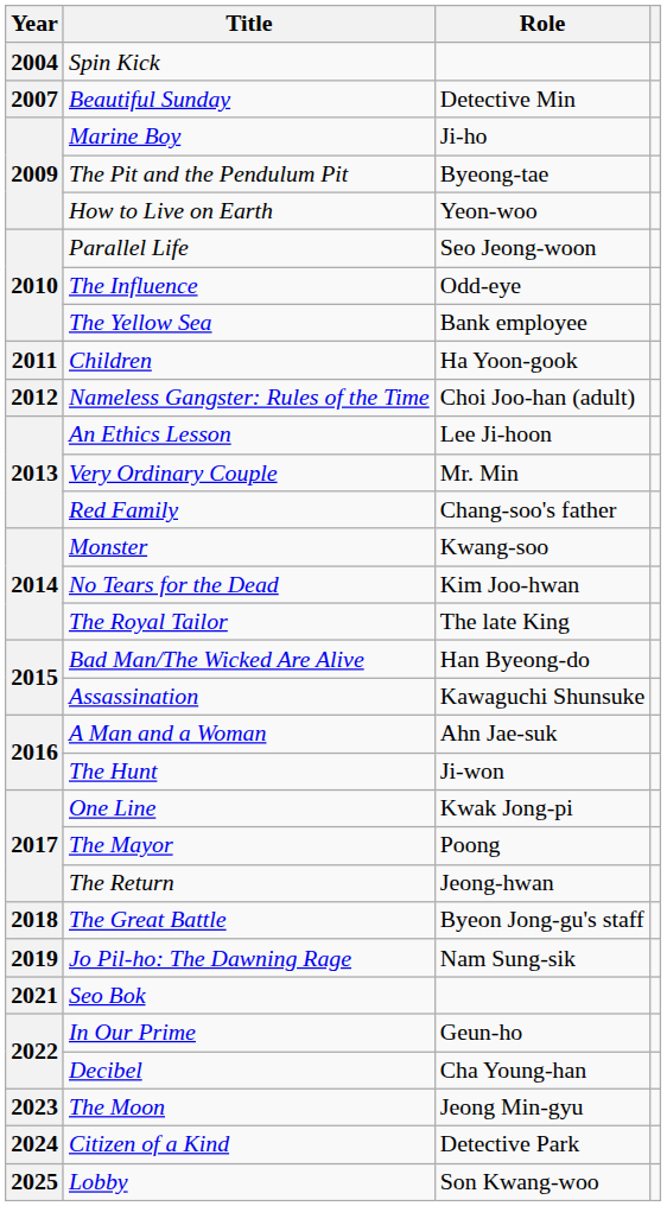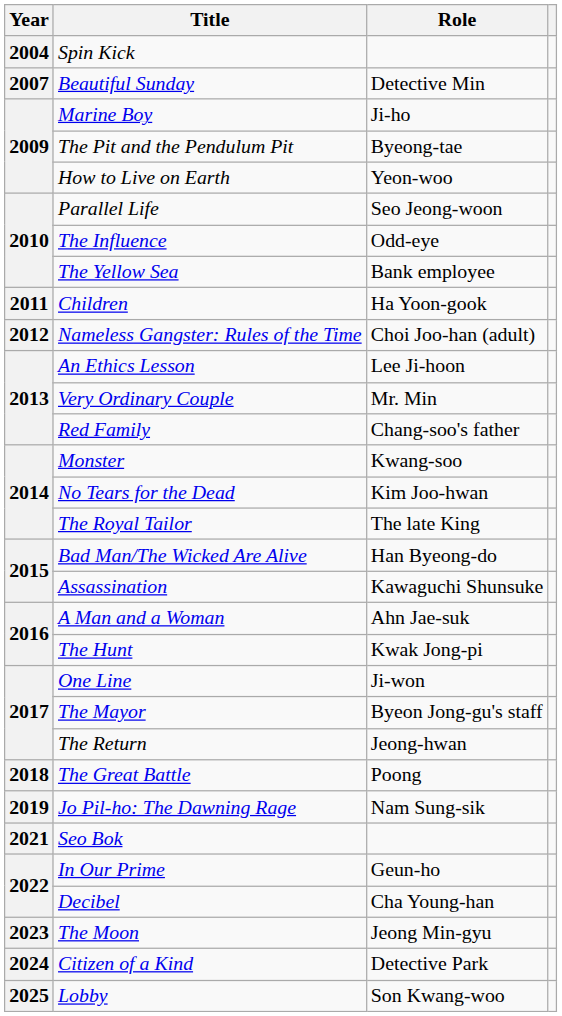 <table class="wikitable plainrowheaders">
 <tr>
 <th scope="col">Year</th>
 <th scope="col">Title</th>
 <th scope="col">Role</th>
 <th scope="col" class="unsortable"></th>
 </tr>
 <tr>
 <th scope="row">2004</th>
 <td><em>Spin Kick</em></td>
 <td></td>
 <td style="text-align:center"></td>
 </tr>
 <tr>
 <th scope="row">2007</th>
 <td><em><a href='#'>Beautiful Sunday</a></em></td>
 <td>Detective Min</td>
 <td style="text-align:center"></td>
 </tr>
 <tr>
 <th scope="row" rowspan="3">2009</th>
 <td><em><a href='#'>Marine Boy</a></em></td>
 <td>Ji-ho</td>
 <td style="text-align:center"></td>
 </tr>
 <tr>
 <td><em>The Pit and the Pendulum Pit</em></td>
 <td>Byeong-tae</td>
 <td style="text-align:center"></td>
 </tr>
 <tr>
 <td><em>How to Live on Earth</em></td>
 <td>Yeon-woo</td>
 <td style="text-align:center"></td>
 </tr>
 <tr>
 <th scope="row" rowspan="3">2010</th>
 <td><em>Parallel Life</em></td>
 <td>Seo Jeong-woon</td>
 <td style="text-align:center"></td>
 </tr>
 <tr>
 <td><em><a href='#'>The Influence</a></em></td>
 <td>Odd-eye</td>
 <td style="text-align:center"></td>
 </tr>
 <tr>
 <td><em><a href='#'>The Yellow Sea</a></em></td>
 <td>Bank employee</td>
 <td style="text-align:center"></td>
 </tr>
 <tr>
 <th scope="row">2011</th>
 <td><em><a href='#'>Children</a></em></td>
 <td>Ha Yoon-gook</td>
 <td style="text-align:center"></td>
 </tr>
 <tr>
 <th scope="row">2012</th>
 <td><em><a href='#'>Nameless Gangster: Rules of the Time</a></em></td>
 <td>Choi Joo-han (adult)</td>
 <td style="text-align:center"></td>
 </tr>
 <tr>
 <th scope="row" rowspan="3">2013</th>
 <td><em><a href='#'>An Ethics Lesson</a></em></td>
 <td>Lee Ji-hoon</td>
 <td style="text-align:center"></td>
 </tr>
 <tr>
 <td><em><a href='#'>Very Ordinary Couple</a></em></td>
 <td>Mr. Min</td>
 <td style="text-align:center"></td>
 </tr>
 <tr>
 <td><em><a href='#'>Red Family</a></em></td>
 <td>Chang-soo's father</td>
 <td style="text-align:center"></td>
 </tr>
 <tr>
 <th scope="row" rowspan="3">2014</th>
 <td><em><a href='#'>Monster</a></em></td>
 <td>Kwang-soo</td>
 <td style="text-align:center"></td>
 </tr>
 <tr>
 <td><em><a href='#'>No Tears for the Dead</a></em></td>
 <td>Kim Joo-hwan</td>
 <td style="text-align:center"></td>
 </tr>
 <tr>
 <td><em><a href='#'>The Royal Tailor </a></em></td>
 <td>The late King</td>
 <td style="text-align:center"></td>
 </tr>
 <tr>
 <th scope="row" rowspan="2">2015</th>
 <td><em><a href='#'>Bad Man/The Wicked Are Alive</a></em></td>
 <td>Han Byeong-do</td>
 <td style="text-align:center"></td>
 </tr>
 <tr>
 <td><em><a href='#'>Assassination</a></em></td>
 <td>Kawaguchi Shunsuke</td>
 <td style="text-align:center"></td>
 </tr>
 <tr>
 <th scope="row" rowspan="2">2016</th>
 <td><em><a href='#'>A Man and a Woman</a></em></td>
 <td>Ahn Jae-suk</td>
 <td style="text-align:center"></td>
 </tr>
 <tr>
 <td><em><a href='#'>The Hunt</a></em></td>
-<td>Ji-won</td>
+<td>Kwak Jong-pi</td>
 <td style="text-align:center"></td>
 </tr>
 <tr>
 <th scope="row" rowspan="3">2017</th>
 <td><em><a href='#'>One Line</a></em></td>
-<td>Kwak Jong-pi</td>
+<td>Ji-won</td>
 <td style="text-align:center"></td>
 </tr>
 <tr>
 <td><em><a href='#'>The Mayor</a></em></td>
-<td>Poong</td>
+<td>Byeon Jong-gu's staff</td>
 <td style="text-align:center"></td>
 </tr>
 <tr>
 <td><em>The Return</em></td>
 <td>Jeong-hwan</td>
 <td style="text-align:center"></td>
 </tr>
 <tr>
 <th scope="row">2018</th>
 <td><em><a href='#'>The Great Battle</a></em></td>
-<td>Byeon Jong-gu's staff</td>
+<td>Poong</td>
 <td style="text-align:center"></td>
 </tr>
 <tr>
 <th scope="row">2019</th>
 <td><em><a href='#'>Jo Pil-ho: The Dawning Rage</a></em></td>
 <td>Nam Sung-sik</td>
 <td style="text-align:center"></td>
 </tr>
 <tr>
 <th scope="row">2021</th>
 <td><em><a href='#'>Seo Bok</a></em></td>
 <td></td>
 <td style="text-align:center"></td>
 </tr>
 <tr>
 <th scope="row" rowspan="2">2022</th>
 <td><em><a href='#'>In Our Prime</a></em></td>
 <td>Geun-ho</td>
 <td style="text-align:center"></td>
 </tr>
 <tr>
 <td><em><a href='#'>Decibel</a></em></td>
 <td>Cha Young-han</td>
 <td style="text-align:center"></td>
 </tr>
 <tr>
 <th scope="row">2023</th>
 <td><a href='#'><em>The Moon</em></a></td>
 <td>Jeong Min-gyu</td>
 <td style="text-align:center"></td>
 </tr>
 <tr>
 <th scope="row">2024</th>
 <td><em><a href='#'>Citizen of a Kind</a></em></td>
 <td>Detective Park</td>
 <td style="text-align:center"></td>
 </tr>
 <tr>
 <th scope="row">2025</th>
 <td><em><a href='#'>Lobby</a></em></td>
 <td>Son Kwang-woo</td>
 <td style="text-align:center"></td>
 </tr>
 </table>
